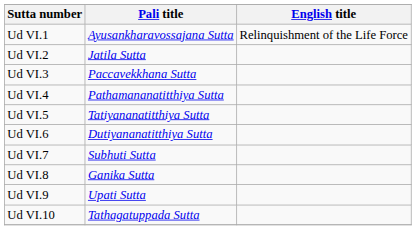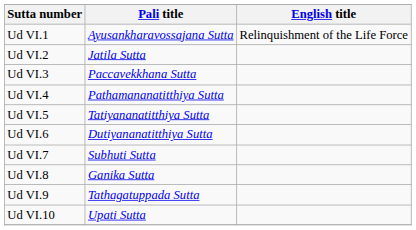 <table class="wikitable">
 <tr>
 </tr>
 <tr>
 <th>Sutta number</th>
 <th><a href='#'>Pali</a> title</th>
 <th><a href='#'>English</a> title</th>
 </tr>
 <tr>
 <td>Ud VI.1</td>
 <td><em><a href='#'>Ayusankharavossajana Sutta</a></em></td>
 <td>Relinquishment of the Life Force</td>
 </tr>
 <tr>
 <td>Ud VI.2</td>
 <td><em><a href='#'>Jatila Sutta</a></em></td>
 <td></td>
 </tr>
 <tr>
 <td>Ud VI.3</td>
 <td><em><a href='#'>Paccavekkhana Sutta</a></em></td>
 <td></td>
 </tr>
 <tr>
 <td>Ud VI.4</td>
 <td><em><a href='#'>Pathamananatitthiya Sutta</a></em></td>
 <td></td>
 </tr>
 <tr>
 <td>Ud VI.5</td>
 <td><em><a href='#'>Tatiyananatitthiya Sutta</a></em></td>
 <td></td>
 </tr>
 <tr>
 <td>Ud VI.6</td>
 <td><em><a href='#'>Dutiyananatitthiya Sutta</a></em></td>
 <td></td>
 </tr>
 <tr>
 <td>Ud VI.7</td>
 <td><em><a href='#'>Subhuti Sutta</a></em></td>
 <td></td>
 </tr>
 <tr>
 <td>Ud VI.8</td>
 <td><em><a href='#'>Ganika Sutta</a></em></td>
 <td></td>
 </tr>
 <tr>
 <td>Ud VI.9</td>
-<td><em><a href='#'>Upati Sutta</a></em></td>
+<td><em><a href='#'>Tathagatuppada Sutta</a></em></td>
 <td></td>
 </tr>
 <tr>
 <td>Ud VI.10</td>
-<td><em><a href='#'>Tathagatuppada Sutta</a></em></td>
+<td><em><a href='#'>Upati Sutta</a></em></td>
 <td></td>
 </tr>
 <tr>
 </tr>
 </table>
